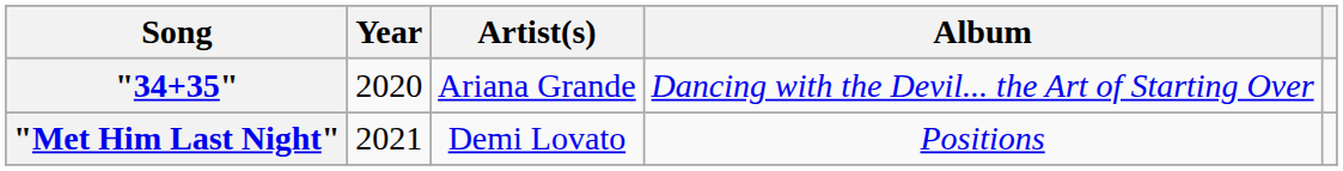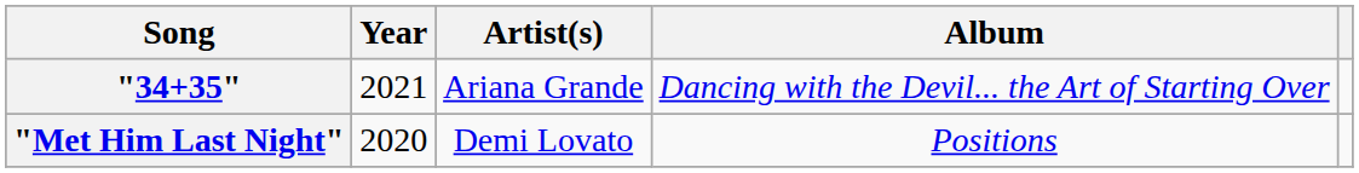 <table class="wikitable plainrowheaders" style="text-align:center;">
 <tr>
 <th scope="col">Song</th>
 <th scope="col">Year</th>
 <th scope="col">Artist(s)</th>
 <th scope="col">Album</th>
 <th scope="col"></th>
 </tr>
 <tr>
 <th scope="row">"<a href='#'>34+35</a>"</th>
-<td>2020</td>
+<td>2021</td>
 <td><a href='#'>Ariana Grande</a></td>
 <td><em><a href='#'>Dancing with the Devil... the Art of Starting Over</a></em></td>
 <td></td>
 </tr>
 <tr>
 <th scope="row">"<a href='#'>Met Him Last Night</a>"</th>
-<td>2021</td>
+<td>2020</td>
 <td><a href='#'>Demi Lovato</a></td>
 <td><em><a href='#'>Positions</a></em></td>
 <td></td>
 </tr>
 </table>
